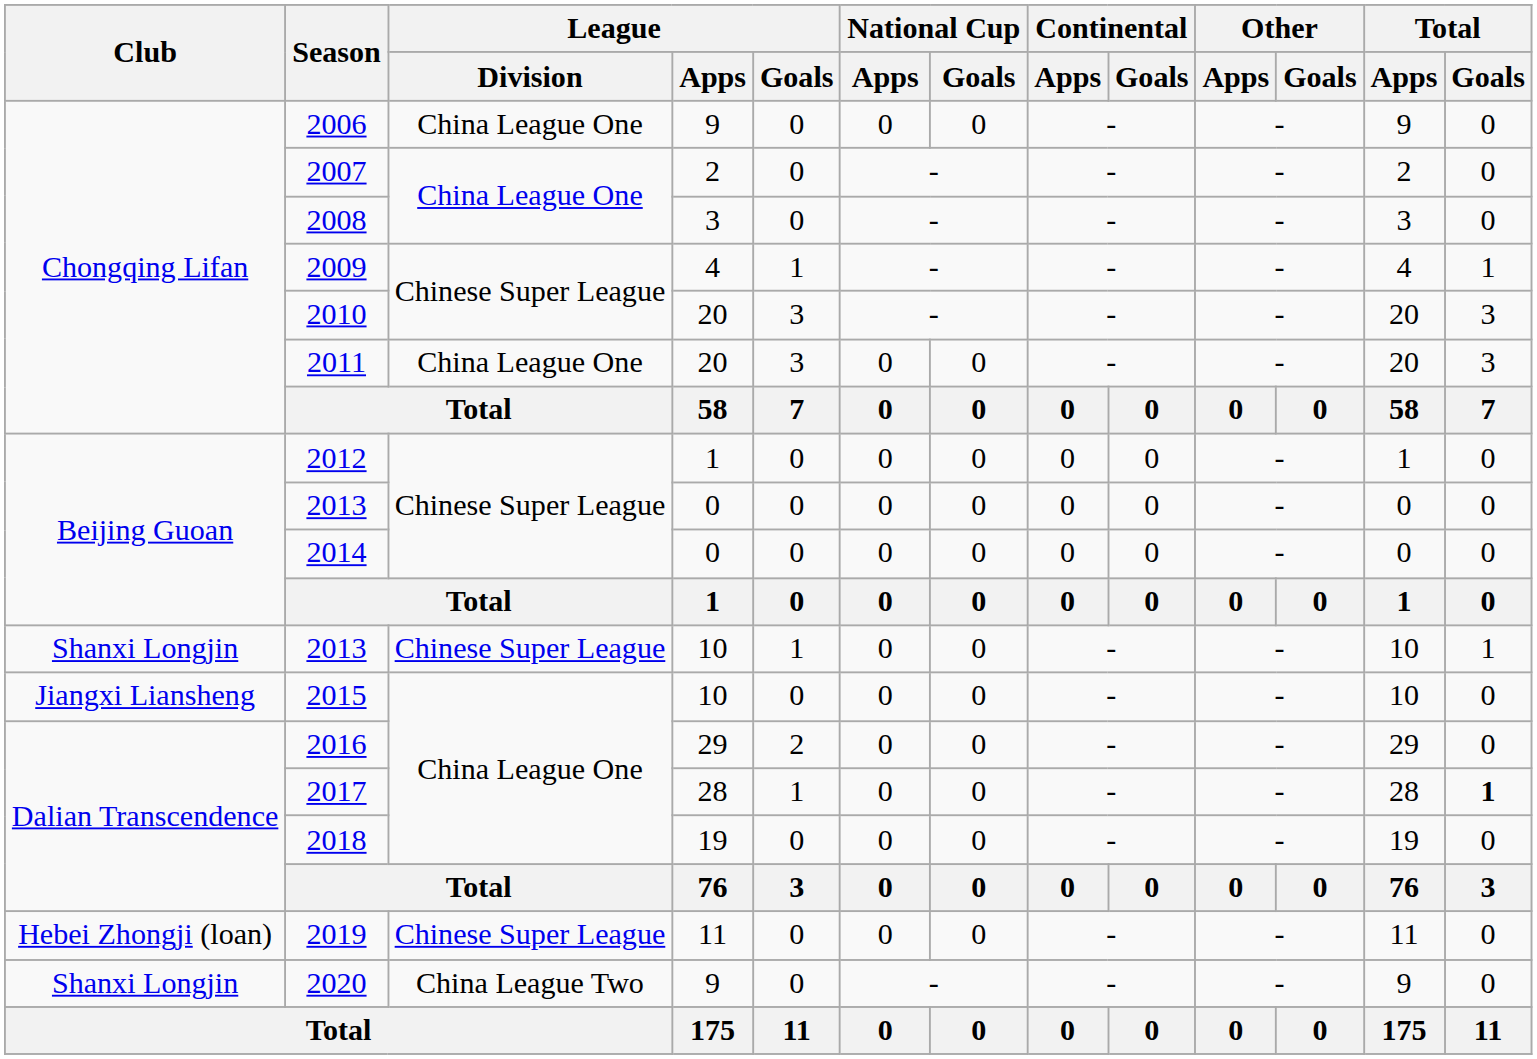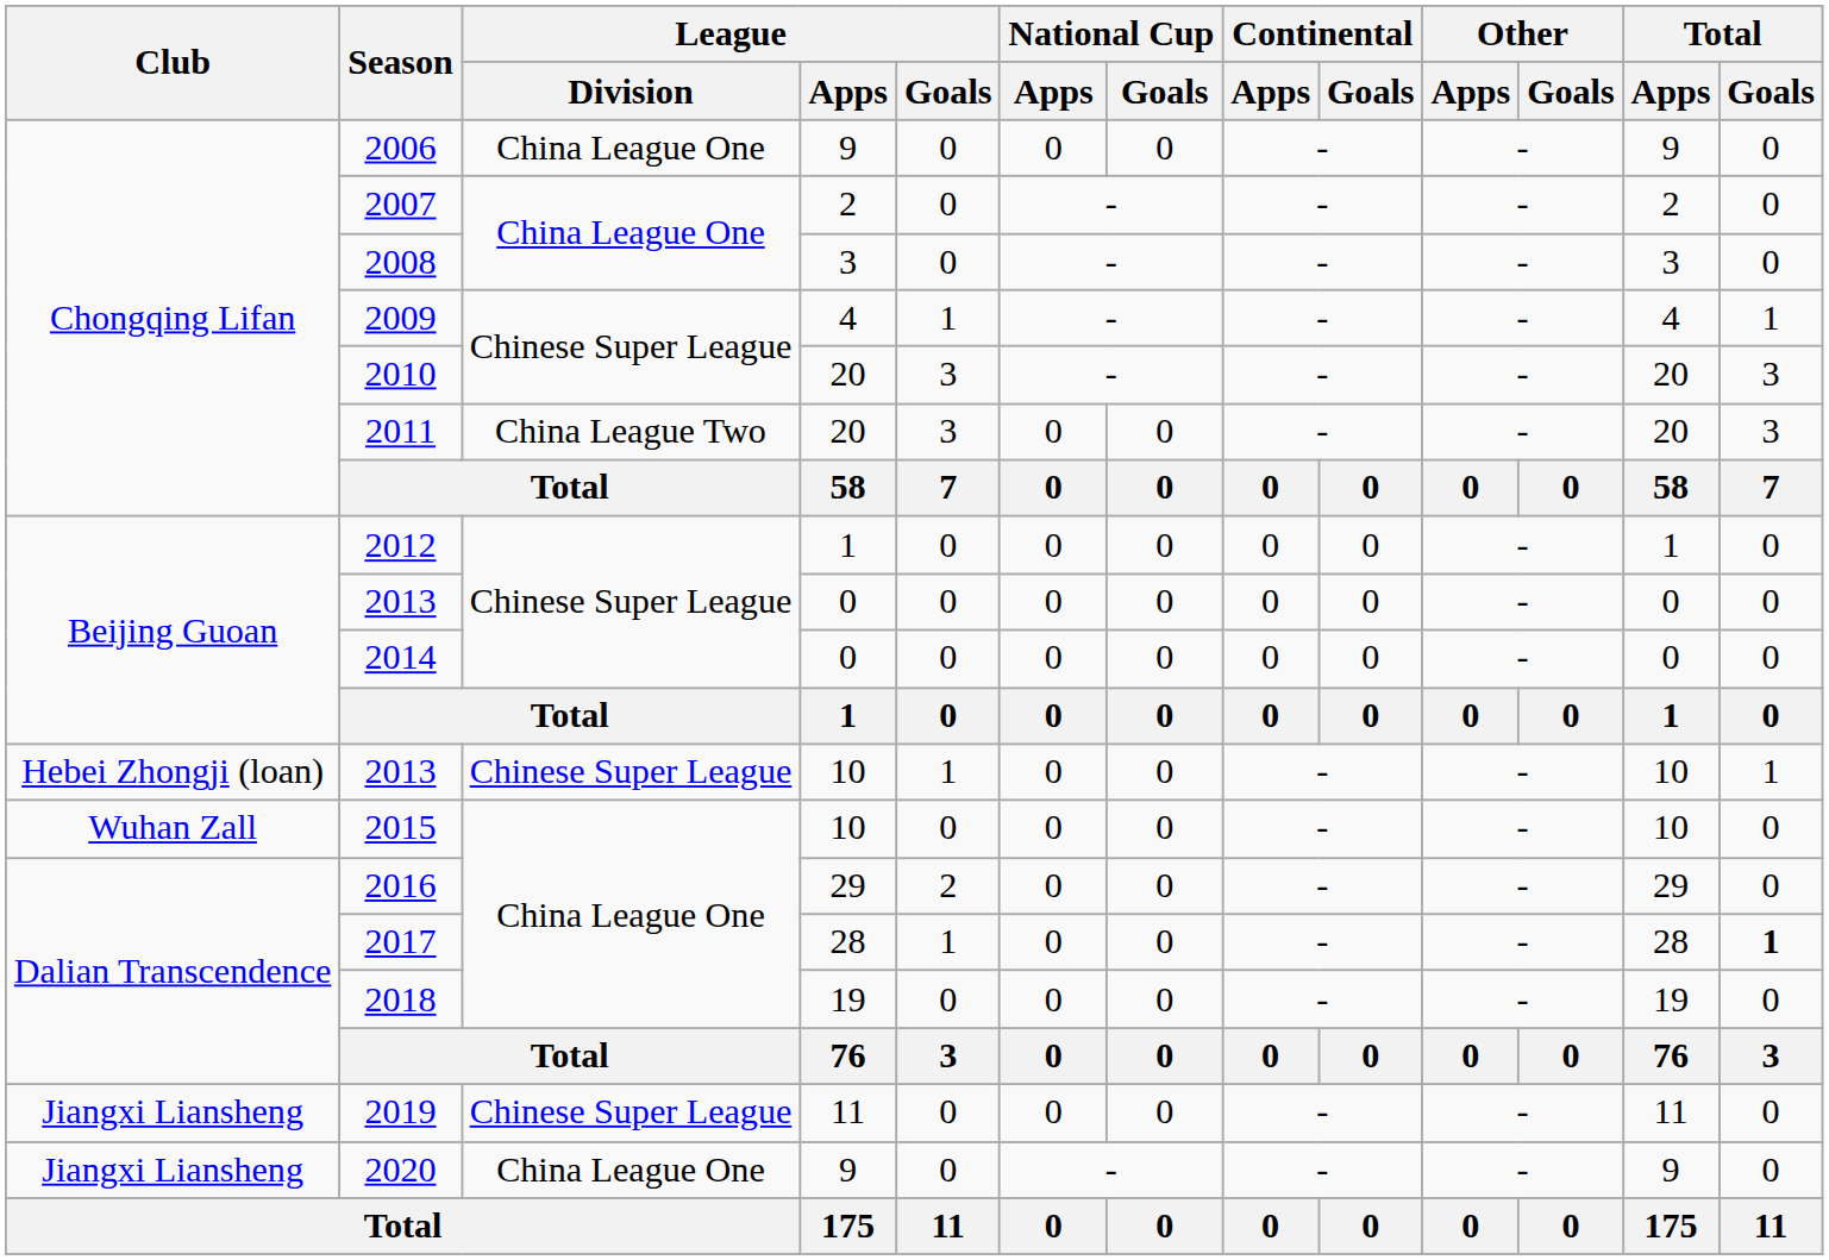 <table class="wikitable" style="text-align: center">
 <tr>
 <th rowspan="2">Club</th>
 <th rowspan="2">Season</th>
 <th colspan="3">League</th>
 <th colspan="2">National Cup</th>
 <th colspan="2">Continental</th>
 <th colspan="2">Other</th>
 <th colspan="2">Total</th>
 </tr>
 <tr>
 <th>Division</th>
 <th>Apps</th>
 <th>Goals</th>
 <th>Apps</th>
 <th>Goals</th>
 <th>Apps</th>
 <th>Goals</th>
 <th>Apps</th>
 <th>Goals</th>
 <th>Apps</th>
 <th>Goals</th>
 </tr>
 <tr>
 <td rowspan=7><a href='#'>Chongqing Lifan</a></td>
 <td><a href='#'>2006</a></td>
 <td>China League One</td>
 <td>9</td>
 <td>0</td>
 <td>0</td>
 <td>0</td>
 <td colspan="2">-</td>
 <td colspan="2">-</td>
 <td>9</td>
 <td>0</td>
 </tr>
 <tr>
 <td><a href='#'>2007</a></td>
 <td rowspan="2"><a href='#'>China League One</a></td>
 <td>2</td>
 <td>0</td>
 <td colspan="2">-</td>
 <td colspan="2">-</td>
 <td colspan="2">-</td>
 <td>2</td>
 <td>0</td>
 </tr>
 <tr>
 <td><a href='#'>2008</a></td>
 <td>3</td>
 <td>0</td>
 <td colspan="2">-</td>
 <td colspan="2">-</td>
 <td colspan="2">-</td>
 <td>3</td>
 <td>0</td>
 </tr>
 <tr>
 <td><a href='#'>2009</a></td>
 <td rowspan=2>Chinese Super League</td>
 <td>4</td>
 <td>1</td>
 <td colspan="2">-</td>
 <td colspan="2">-</td>
 <td colspan="2">-</td>
 <td>4</td>
 <td>1</td>
 </tr>
 <tr>
 <td><a href='#'>2010</a></td>
 <td>20</td>
 <td>3</td>
 <td colspan="2">-</td>
 <td colspan="2">-</td>
 <td colspan="2">-</td>
 <td>20</td>
 <td>3</td>
 </tr>
 <tr>
 <td><a href='#'>2011</a></td>
-<td>China League One</td>
+<td>China League Two</td>
 <td>20</td>
 <td>3</td>
 <td>0</td>
 <td>0</td>
 <td colspan="2">-</td>
 <td colspan="2">-</td>
 <td>20</td>
 <td>3</td>
 </tr>
 <tr>
 <th colspan="2"><strong>Total</strong></th>
 <th>58</th>
 <th>7</th>
 <th>0</th>
 <th>0</th>
 <th>0</th>
 <th>0</th>
 <th>0</th>
 <th>0</th>
 <th>58</th>
 <th>7</th>
 </tr>
 <tr>
 <td rowspan=4><a href='#'>Beijing Guoan</a></td>
 <td><a href='#'>2012</a></td>
 <td rowspan=3>Chinese Super League</td>
 <td>1</td>
 <td>0</td>
 <td>0</td>
 <td>0</td>
 <td>0</td>
 <td>0</td>
 <td colspan="2">-</td>
 <td>1</td>
 <td>0</td>
 </tr>
 <tr>
 <td><a href='#'>2013</a></td>
 <td>0</td>
 <td>0</td>
 <td>0</td>
 <td>0</td>
 <td>0</td>
 <td>0</td>
 <td colspan="2">-</td>
 <td>0</td>
 <td>0</td>
 </tr>
 <tr>
 <td><a href='#'>2014</a></td>
 <td>0</td>
 <td>0</td>
 <td>0</td>
 <td>0</td>
 <td>0</td>
 <td>0</td>
 <td colspan="2">-</td>
 <td>0</td>
 <td>0</td>
 </tr>
 <tr>
 <th colspan="2"><strong>Total</strong></th>
 <th>1</th>
 <th>0</th>
 <th>0</th>
 <th>0</th>
 <th>0</th>
 <th>0</th>
 <th>0</th>
 <th>0</th>
 <th>1</th>
 <th>0</th>
 </tr>
 <tr>
-<td><a href='#'>Shanxi Longjin</a></td>
+<td><a href='#'>Hebei Zhongji</a> (loan)</td>
 <td><a href='#'>2013</a></td>
 <td><a href='#'>Chinese Super League</a></td>
 <td>10</td>
 <td>1</td>
 <td>0</td>
 <td>0</td>
 <td colspan="2">-</td>
 <td colspan="2">-</td>
 <td>10</td>
 <td>1</td>
 </tr>
 <tr>
-<td><a href='#'>Jiangxi Liansheng</a></td>
+<td><a href='#'>Wuhan Zall</a></td>
 <td><a href='#'>2015</a></td>
 <td rowspan="4">China League One</td>
 <td>10</td>
 <td>0</td>
 <td>0</td>
 <td>0</td>
 <td colspan="2">-</td>
 <td colspan="2">-</td>
 <td>10</td>
 <td>0</td>
 </tr>
 <tr>
 <td rowspan=4><a href='#'>Dalian Transcendence</a></td>
 <td><a href='#'>2016</a></td>
 <td>29</td>
 <td>2</td>
 <td>0</td>
 <td>0</td>
 <td colspan="2">-</td>
 <td colspan="2">-</td>
 <td>29</td>
 <td>0</td>
 </tr>
 <tr>
 <td><a href='#'>2017</a></td>
 <td>28</td>
 <td>1</td>
 <td>0</td>
 <td>0</td>
 <td colspan="2">-</td>
 <td colspan="2">-</td>
 <td>28</td>
 <td><strong>1</strong></td>
 </tr>
 <tr>
 <td><a href='#'>2018</a></td>
 <td>19</td>
 <td>0</td>
 <td>0</td>
 <td>0</td>
 <td colspan="2">-</td>
 <td colspan="2">-</td>
 <td>19</td>
 <td>0</td>
 </tr>
 <tr>
 <th colspan="2"><strong>Total</strong></th>
 <th>76</th>
 <th>3</th>
 <th>0</th>
 <th>0</th>
 <th>0</th>
 <th>0</th>
 <th>0</th>
 <th>0</th>
 <th>76</th>
 <th>3</th>
 </tr>
 <tr>
-<td><a href='#'>Hebei Zhongji</a> (loan)</td>
+<td><a href='#'>Jiangxi Liansheng</a></td>
 <td><a href='#'>2019</a></td>
 <td><a href='#'>Chinese Super League</a></td>
 <td>11</td>
 <td>0</td>
 <td>0</td>
 <td>0</td>
 <td colspan="2">-</td>
 <td colspan="2">-</td>
 <td>11</td>
 <td>0</td>
 </tr>
 <tr>
-<td><a href='#'>Shanxi Longjin</a></td>
+<td><a href='#'>Jiangxi Liansheng</a></td>
 <td><a href='#'>2020</a></td>
-<td>China League Two</td>
+<td>China League One</td>
 <td>9</td>
 <td>0</td>
 <td colspan="2">-</td>
 <td colspan="2">-</td>
 <td colspan="2">-</td>
 <td>9</td>
 <td>0</td>
 </tr>
 <tr>
 <th colspan=3>Total</th>
 <th>175</th>
 <th>11</th>
 <th>0</th>
 <th>0</th>
 <th>0</th>
 <th>0</th>
 <th>0</th>
 <th>0</th>
 <th>175</th>
 <th>11</th>
 </tr>
 </table>
